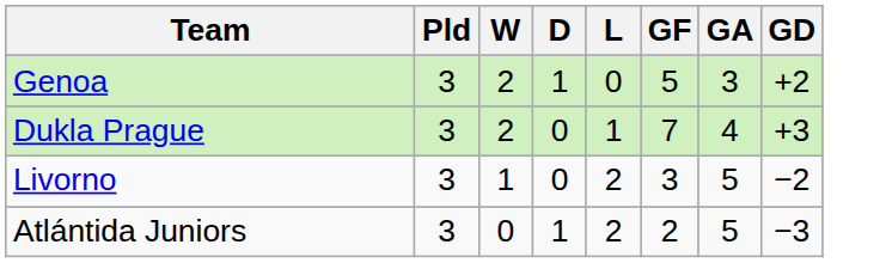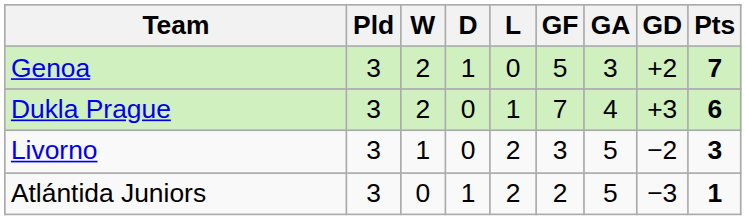 <table class=wikitable style="text-align:center">
 <tr>
 <th width=200>Team</th>
 <th width=20>Pld</th>
 <th width=20>W</th>
 <th width=20>D</th>
 <th width=20>L</th>
 <th width=20>GF</th>
 <th width=20>GA</th>
 <th width=20>GD</th>
+<th width=20>Pts</th>
 </tr>
 <tr bgcolor=d0f0c0>
 <td style="text-align:left"> <a href='#'>Genoa</a></td>
 <td>3</td>
 <td>2</td>
 <td>1</td>
 <td>0</td>
 <td>5</td>
 <td>3</td>
 <td>+2</td>
+<td><strong>7</strong></td>
 </tr>
 <tr bgcolor=d0f0c0>
 <td style="text-align:left"> <a href='#'>Dukla Prague</a></td>
 <td>3</td>
 <td>2</td>
 <td>0</td>
 <td>1</td>
 <td>7</td>
 <td>4</td>
 <td>+3</td>
+<td><strong>6</strong></td>
 </tr>
 <tr>
 <td style="text-align:left"> <a href='#'>Livorno</a></td>
 <td>3</td>
 <td>1</td>
 <td>0</td>
 <td>2</td>
 <td>3</td>
 <td>5</td>
 <td>−2</td>
+<td><strong>3</strong></td>
 </tr>
 <tr>
 <td style="text-align:left"> Atlántida Juniors</td>
 <td>3</td>
 <td>0</td>
 <td>1</td>
 <td>2</td>
 <td>2</td>
 <td>5</td>
 <td>−3</td>
+<td><strong>1</strong></td>
 </tr>
 </table>
